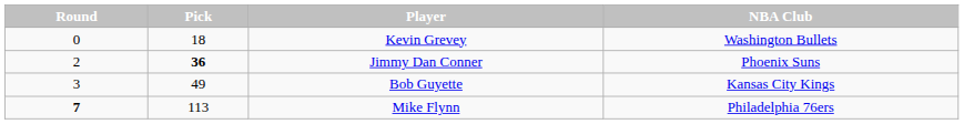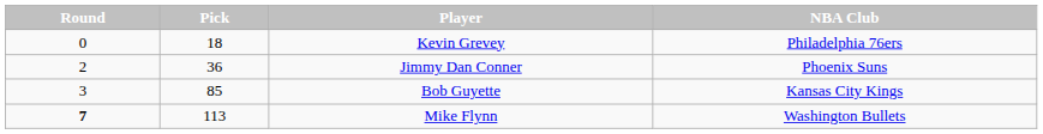 <table class="wikitable" style="width:84%;">
 <tr style="text-align:center; background:silver; color:#fff;">
 <td><strong>Round</strong></td>
 <td><strong>Pick</strong></td>
 <td><strong>Player</strong></td>
 <td><strong>NBA Club</strong></td>
 </tr>
 <tr style="text-align:center;" bgcolor="">
 <td>0</td>
 <td>18</td>
 <td><a href='#'>Kevin Grevey</a></td>
-<td><a href='#'>Washington Bullets</a></td>
+<td><a href='#'>Philadelphia 76ers</a></td>
 </tr>
 <tr style="text-align:center;" bgcolor="">
 <td>2</td>
-<td><strong>36</strong></td>
+<td>36</td>
 <td><a href='#'>Jimmy Dan Conner</a></td>
 <td><a href='#'>Phoenix Suns</a></td>
 </tr>
 <tr style="text-align:center;" bgcolor="">
 <td>3</td>
-<td>49</td>
+<td>85</td>
 <td><a href='#'>Bob Guyette</a></td>
 <td><a href='#'>Kansas City Kings</a></td>
 </tr>
 <tr style="text-align:center;" bgcolor="">
 <td><strong>7</strong></td>
 <td>113</td>
 <td><a href='#'>Mike Flynn</a></td>
-<td><a href='#'>Philadelphia 76ers</a></td>
+<td><a href='#'>Washington Bullets</a></td>
 </tr>
 </table>
